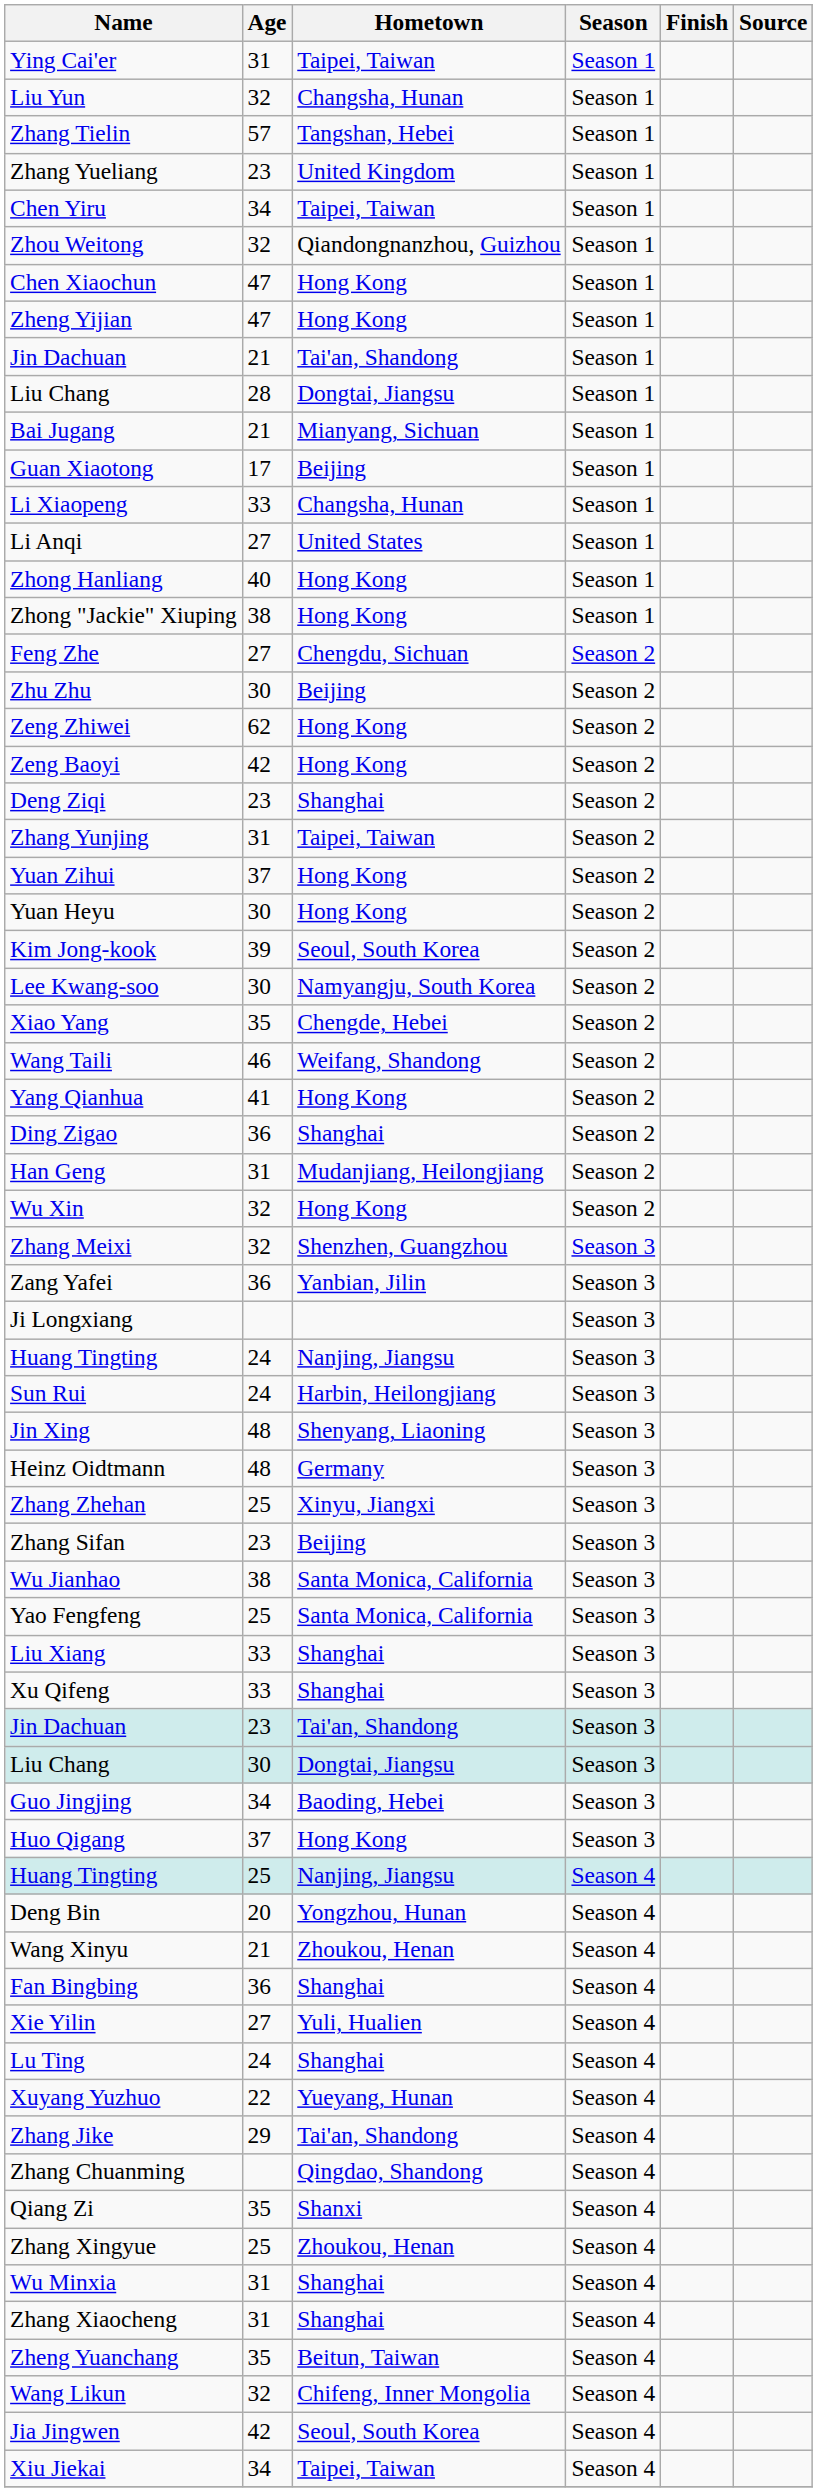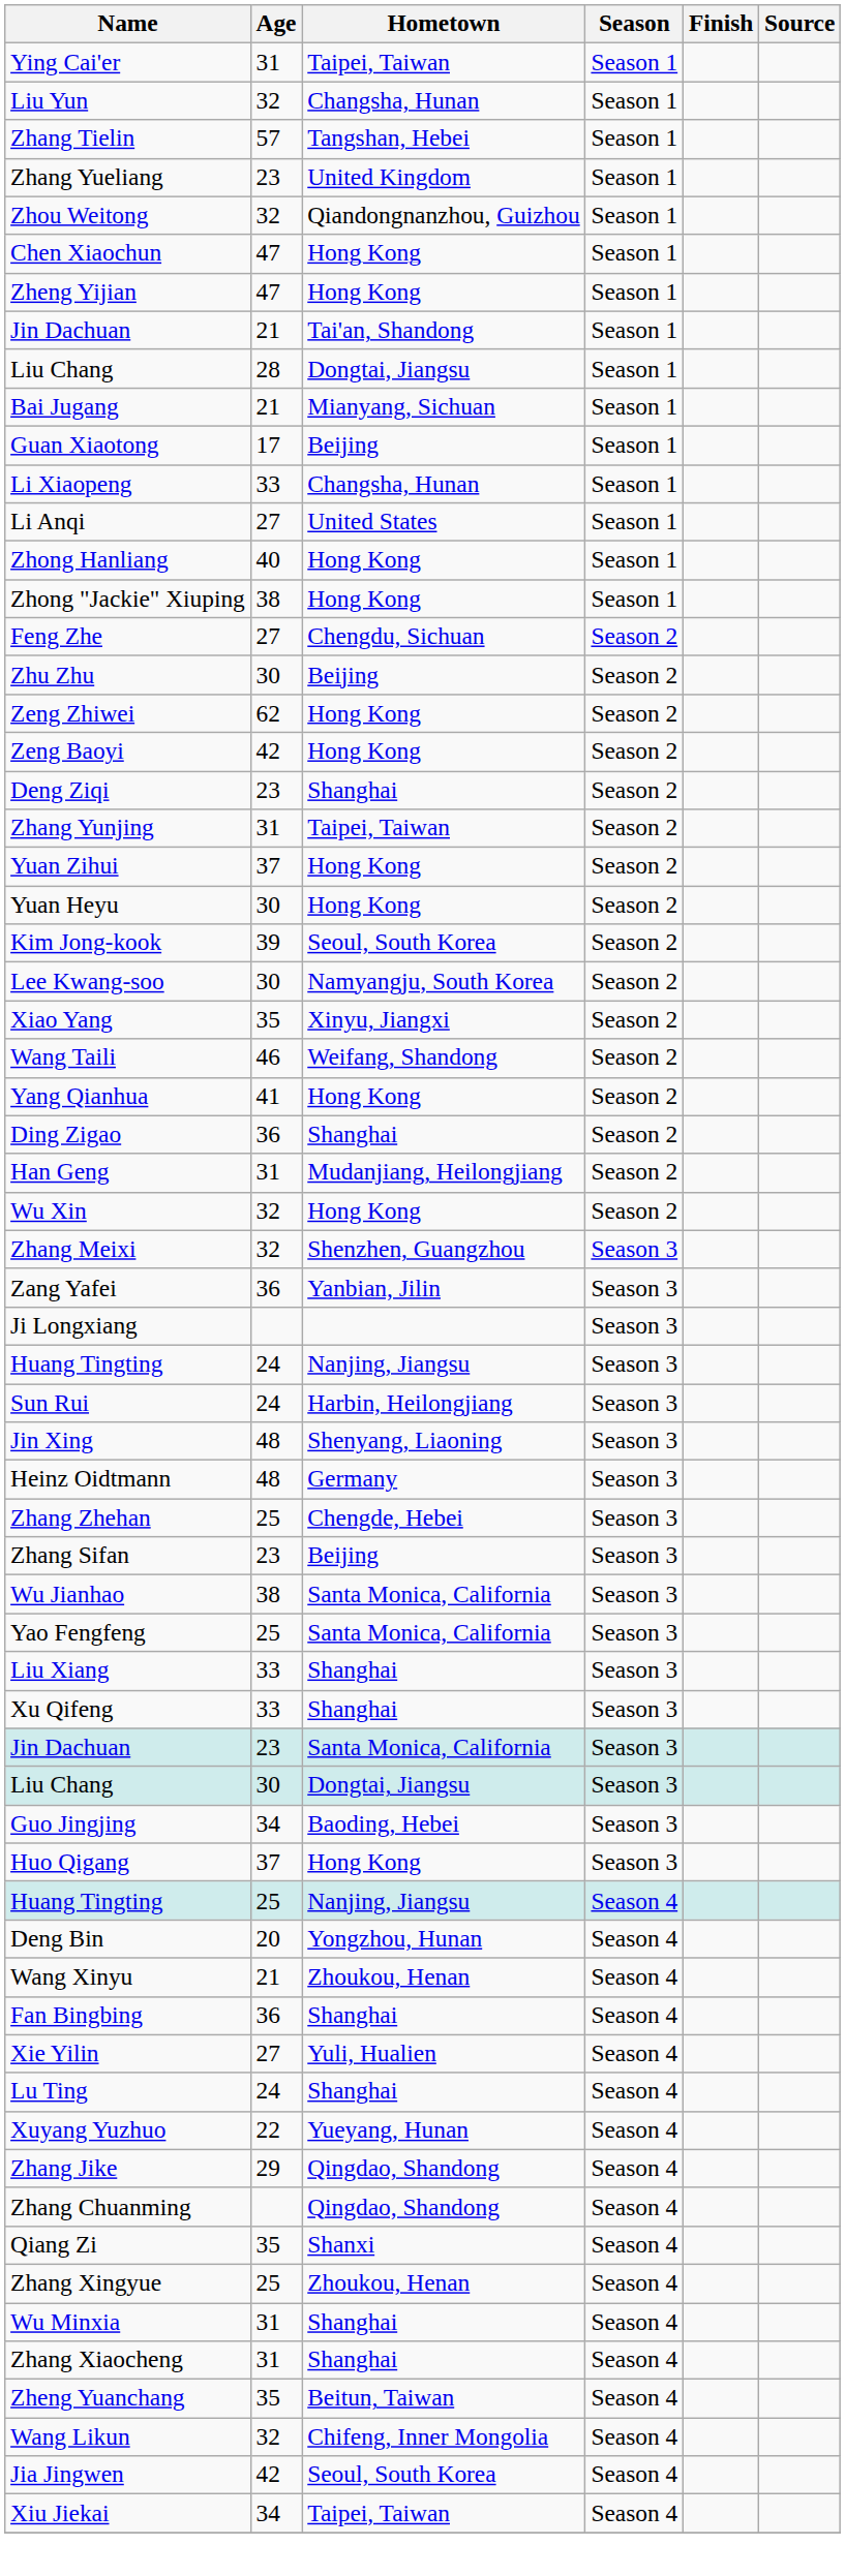 <table class="wikitable sortable">
 <tr>
 <th>Name</th>
 <th>Age</th>
 <th>Hometown</th>
 <th>Season</th>
 <th>Finish</th>
 <th>Source</th>
 </tr>
 <tr>
 <td><a href='#'>Ying Cai'er</a></td>
 <td>31</td>
 <td><a href='#'>Taipei, Taiwan</a></td>
 <td><a href='#'>Season 1</a></td>
 <td></td>
 <td align="center"></td>
 </tr>
 <tr>
 <td><a href='#'>Liu Yun</a></td>
 <td>32</td>
 <td><a href='#'>Changsha, Hunan</a></td>
 <td>Season 1</td>
 <td></td>
 <td align="center"></td>
 </tr>
 <tr>
 <td><a href='#'>Zhang Tielin</a></td>
 <td>57</td>
 <td><a href='#'>Tangshan, Hebei</a></td>
 <td>Season 1</td>
 <td></td>
 <td align="center"></td>
 </tr>
 <tr>
 <td>Zhang Yueliang</td>
 <td>23</td>
 <td><a href='#'>United Kingdom</a></td>
-<td>Season 1</td>
-<td></td>
-<td align="center"></td>
-</tr>
-<tr>
-<td><a href='#'>Chen Yiru</a></td>
-<td>34</td>
-<td><a href='#'>Taipei, Taiwan</a></td>
 <td>Season 1</td>
 <td></td>
 <td align="center"></td>
 </tr>
 <tr>
 <td><a href='#'>Zhou Weitong</a></td>
 <td>32</td>
 <td>Qiandongnanzhou, <a href='#'>Guizhou</a></td>
 <td>Season 1</td>
 <td></td>
 <td align="center"></td>
 </tr>
 <tr>
 <td><a href='#'>Chen Xiaochun</a></td>
 <td>47</td>
 <td><a href='#'>Hong Kong</a></td>
 <td>Season 1</td>
 <td></td>
 <td align="center"></td>
 </tr>
 <tr>
 <td><a href='#'>Zheng Yijian</a></td>
 <td>47</td>
 <td><a href='#'>Hong Kong</a></td>
 <td>Season 1</td>
 <td></td>
 <td align="center"></td>
 </tr>
 <tr>
 <td><a href='#'>Jin Dachuan</a></td>
 <td>21</td>
 <td><a href='#'>Tai'an, Shandong</a></td>
 <td>Season 1</td>
 <td></td>
 <td align="center"></td>
 </tr>
 <tr>
 <td>Liu Chang</td>
 <td>28</td>
 <td><a href='#'>Dongtai, Jiangsu</a></td>
 <td>Season 1</td>
 <td></td>
 <td align="center"></td>
 </tr>
 <tr>
 <td><a href='#'>Bai Jugang</a></td>
 <td>21</td>
 <td><a href='#'>Mianyang, Sichuan</a></td>
 <td>Season 1</td>
 <td></td>
 <td align="center"></td>
 </tr>
 <tr>
 <td><a href='#'>Guan Xiaotong</a></td>
 <td>17</td>
 <td><a href='#'>Beijing</a></td>
 <td>Season 1</td>
 <td></td>
 <td align="center"></td>
 </tr>
 <tr>
 <td><a href='#'>Li Xiaopeng</a></td>
 <td>33</td>
 <td><a href='#'>Changsha, Hunan</a></td>
 <td>Season 1</td>
 <td></td>
 <td align="center"></td>
 </tr>
 <tr>
 <td>Li Anqi</td>
 <td>27</td>
 <td><a href='#'>United States</a></td>
 <td>Season 1</td>
 <td></td>
 <td align="center"></td>
 </tr>
 <tr>
 <td><a href='#'>Zhong Hanliang</a></td>
 <td>40</td>
 <td><a href='#'>Hong Kong</a></td>
 <td>Season 1</td>
 <td></td>
 <td align="center"></td>
 </tr>
 <tr>
 <td>Zhong "Jackie" Xiuping</td>
 <td>38</td>
 <td><a href='#'>Hong Kong</a></td>
 <td>Season 1</td>
 <td></td>
 <td align="center"></td>
 </tr>
 <tr>
 <td><a href='#'>Feng Zhe</a></td>
 <td>27</td>
 <td><a href='#'>Chengdu, Sichuan</a></td>
 <td><a href='#'>Season 2</a></td>
 <td></td>
 <td align="center"></td>
 </tr>
 <tr>
 <td><a href='#'>Zhu Zhu</a></td>
 <td>30</td>
 <td><a href='#'>Beijing</a></td>
 <td>Season 2</td>
 <td></td>
 <td align="center"></td>
 </tr>
 <tr>
 <td><a href='#'>Zeng Zhiwei</a></td>
 <td>62</td>
 <td><a href='#'>Hong Kong</a></td>
 <td>Season 2</td>
 <td></td>
 <td align="center"></td>
 </tr>
 <tr>
 <td><a href='#'>Zeng Baoyi</a></td>
 <td>42</td>
 <td><a href='#'>Hong Kong</a></td>
 <td>Season 2</td>
 <td></td>
 <td align="center"></td>
 </tr>
 <tr>
 <td><a href='#'>Deng Ziqi</a></td>
 <td>23</td>
 <td><a href='#'>Shanghai</a></td>
 <td>Season 2</td>
 <td></td>
 <td align="center"></td>
 </tr>
 <tr>
 <td><a href='#'>Zhang Yunjing</a></td>
 <td>31</td>
 <td><a href='#'>Taipei, Taiwan</a></td>
 <td>Season 2</td>
 <td></td>
 <td align="center"></td>
 </tr>
 <tr>
 <td><a href='#'>Yuan Zihui</a></td>
 <td>37</td>
 <td><a href='#'>Hong Kong</a></td>
 <td>Season 2</td>
 <td></td>
 <td align="center"></td>
 </tr>
 <tr>
 <td>Yuan Heyu</td>
 <td>30</td>
 <td><a href='#'>Hong Kong</a></td>
 <td>Season 2</td>
 <td></td>
 <td align="center"></td>
 </tr>
 <tr>
 <td><a href='#'>Kim Jong-kook</a></td>
 <td>39</td>
 <td><a href='#'>Seoul, South Korea</a></td>
 <td>Season 2</td>
 <td></td>
 <td align="center"></td>
 </tr>
 <tr>
 <td><a href='#'>Lee Kwang-soo</a></td>
 <td>30</td>
 <td><a href='#'>Namyangju, South Korea</a></td>
 <td>Season 2</td>
 <td></td>
 <td align="center"></td>
 </tr>
 <tr>
 <td><a href='#'>Xiao Yang</a></td>
 <td>35</td>
-<td><a href='#'>Chengde, Hebei</a></td>
+<td><a href='#'>Xinyu, Jiangxi</a></td>
 <td>Season 2</td>
 <td></td>
 <td align="center"></td>
 </tr>
 <tr>
 <td><a href='#'>Wang Taili</a></td>
 <td>46</td>
 <td><a href='#'>Weifang, Shandong</a></td>
 <td>Season 2</td>
 <td></td>
 <td align="center"></td>
 </tr>
 <tr>
 <td><a href='#'>Yang Qianhua</a></td>
 <td>41</td>
 <td><a href='#'>Hong Kong</a></td>
 <td>Season 2</td>
 <td></td>
 <td align="center"></td>
 </tr>
 <tr>
 <td><a href='#'>Ding Zigao</a></td>
 <td>36</td>
 <td><a href='#'>Shanghai</a></td>
 <td>Season 2</td>
 <td></td>
 <td align="center"></td>
 </tr>
 <tr>
 <td><a href='#'>Han Geng</a></td>
 <td>31</td>
 <td><a href='#'>Mudanjiang, Heilongjiang</a></td>
 <td>Season 2</td>
 <td></td>
 <td align="center"></td>
 </tr>
 <tr>
 <td><a href='#'>Wu Xin</a></td>
 <td>32</td>
 <td><a href='#'>Hong Kong</a></td>
 <td>Season 2</td>
 <td></td>
 <td align="center"></td>
 </tr>
 <tr>
 <td><a href='#'>Zhang Meixi</a></td>
 <td>32</td>
 <td><a href='#'>Shenzhen, Guangzhou</a></td>
 <td><a href='#'>Season 3</a></td>
 <td></td>
 <td align="center"></td>
 </tr>
 <tr>
 <td>Zang Yafei</td>
 <td>36</td>
 <td><a href='#'>Yanbian, Jilin</a></td>
 <td>Season 3</td>
 <td></td>
 <td align="center"></td>
 </tr>
 <tr>
 <td>Ji Longxiang</td>
 <td></td>
 <td></td>
 <td>Season 3</td>
 <td></td>
 <td align="center"></td>
 </tr>
 <tr>
 <td><a href='#'>Huang Tingting</a></td>
 <td>24</td>
 <td><a href='#'>Nanjing, Jiangsu</a></td>
 <td>Season 3</td>
 <td></td>
 <td align="center"></td>
 </tr>
 <tr>
 <td><a href='#'>Sun Rui</a></td>
 <td>24</td>
 <td><a href='#'>Harbin, Heilongjiang</a></td>
 <td>Season 3</td>
 <td></td>
 <td align="center"></td>
 </tr>
 <tr>
 <td><a href='#'>Jin Xing</a></td>
 <td>48</td>
 <td><a href='#'>Shenyang, Liaoning</a></td>
 <td>Season 3</td>
 <td></td>
 <td align="center"></td>
 </tr>
 <tr>
 <td>Heinz Oidtmann</td>
 <td>48</td>
 <td><a href='#'>Germany</a></td>
 <td>Season 3</td>
 <td></td>
 <td align="center"></td>
 </tr>
 <tr>
 <td><a href='#'>Zhang Zhehan</a></td>
 <td>25</td>
-<td><a href='#'>Xinyu, Jiangxi</a></td>
+<td><a href='#'>Chengde, Hebei</a></td>
 <td>Season 3</td>
 <td></td>
 <td align="center"></td>
 </tr>
 <tr>
 <td>Zhang Sifan</td>
 <td>23</td>
 <td><a href='#'>Beijing</a></td>
 <td>Season 3</td>
 <td></td>
 <td align="center"></td>
 </tr>
 <tr>
 <td><a href='#'>Wu Jianhao</a></td>
 <td>38</td>
 <td><a href='#'>Santa Monica, California</a></td>
 <td>Season 3</td>
 <td></td>
 <td align="center"></td>
 </tr>
 <tr>
 <td>Yao Fengfeng</td>
 <td>25</td>
 <td><a href='#'>Santa Monica, California</a></td>
 <td>Season 3</td>
 <td></td>
 <td align="center"></td>
 </tr>
 <tr>
 <td><a href='#'>Liu Xiang</a></td>
 <td>33</td>
 <td><a href='#'>Shanghai</a></td>
 <td>Season 3</td>
 <td></td>
 <td align="center"></td>
 </tr>
 <tr>
 <td>Xu Qifeng</td>
 <td>33</td>
 <td><a href='#'>Shanghai</a></td>
 <td>Season 3</td>
 <td></td>
 <td align="center"></td>
 </tr>
 <tr style="background:#CFECEC;">
 <td><a href='#'>Jin Dachuan</a></td>
 <td>23</td>
-<td><a href='#'>Tai'an, Shandong</a></td>
+<td><a href='#'>Santa Monica, California</a></td>
 <td>Season 3</td>
 <td></td>
 <td align="center"></td>
 </tr>
 <tr style="background:#CFECEC;">
 <td>Liu Chang</td>
 <td>30</td>
 <td><a href='#'>Dongtai, Jiangsu</a></td>
 <td>Season 3</td>
 <td></td>
 <td align="center"></td>
 </tr>
 <tr>
 <td><a href='#'>Guo Jingjing</a></td>
 <td>34</td>
 <td><a href='#'>Baoding, Hebei</a></td>
 <td>Season 3</td>
 <td></td>
 <td align="center"></td>
 </tr>
 <tr>
 <td><a href='#'>Huo Qigang</a></td>
 <td>37</td>
 <td><a href='#'>Hong Kong</a></td>
 <td>Season 3</td>
 <td></td>
 <td align="center"></td>
 </tr>
 <tr style="background:#CFECEC;">
 <td><a href='#'>Huang Tingting</a></td>
 <td>25</td>
 <td><a href='#'>Nanjing, Jiangsu</a></td>
 <td><a href='#'>Season 4</a></td>
 <td></td>
 <td align="center"></td>
 </tr>
 <tr>
 <td>Deng Bin</td>
 <td>20</td>
 <td><a href='#'>Yongzhou, Hunan</a></td>
 <td>Season 4</td>
 <td></td>
 <td align="center"></td>
 </tr>
 <tr>
 <td>Wang Xinyu</td>
 <td>21</td>
 <td><a href='#'>Zhoukou, Henan</a></td>
 <td>Season 4</td>
 <td></td>
 <td align="center"></td>
 </tr>
 <tr>
 <td><a href='#'>Fan Bingbing</a></td>
 <td>36</td>
 <td><a href='#'>Shanghai</a></td>
 <td>Season 4</td>
 <td></td>
 <td align="center"></td>
 </tr>
 <tr>
 <td><a href='#'>Xie Yilin</a></td>
 <td>27</td>
 <td><a href='#'>Yuli, Hualien</a></td>
 <td>Season 4</td>
 <td></td>
 <td align="center"></td>
 </tr>
 <tr>
 <td><a href='#'>Lu Ting</a></td>
 <td>24</td>
 <td><a href='#'>Shanghai</a></td>
 <td>Season 4</td>
 <td></td>
 <td align="center"></td>
 </tr>
 <tr>
 <td><a href='#'>Xuyang Yuzhuo</a></td>
 <td>22</td>
 <td><a href='#'>Yueyang, Hunan</a></td>
 <td>Season 4</td>
 <td></td>
 <td align="center"></td>
 </tr>
 <tr>
 <td><a href='#'>Zhang Jike</a></td>
 <td>29</td>
-<td><a href='#'>Tai'an, Shandong</a></td>
+<td><a href='#'>Qingdao, Shandong</a></td>
 <td>Season 4</td>
 <td></td>
 <td align="center"></td>
 </tr>
 <tr>
 <td>Zhang Chuanming</td>
 <td></td>
 <td><a href='#'>Qingdao, Shandong</a></td>
 <td>Season 4</td>
 <td></td>
 <td align="center"></td>
 </tr>
 <tr>
 <td>Qiang Zi</td>
 <td>35</td>
 <td><a href='#'>Shanxi</a></td>
 <td>Season 4</td>
 <td></td>
 <td align="center"></td>
 </tr>
 <tr>
 <td>Zhang Xingyue</td>
 <td>25</td>
 <td><a href='#'>Zhoukou, Henan</a></td>
 <td>Season 4</td>
 <td></td>
 <td align="center"></td>
 </tr>
 <tr>
 <td><a href='#'>Wu Minxia</a></td>
 <td>31</td>
 <td><a href='#'>Shanghai</a></td>
 <td>Season 4</td>
 <td></td>
 <td align="center"></td>
 </tr>
 <tr>
 <td>Zhang Xiaocheng</td>
 <td>31</td>
 <td><a href='#'>Shanghai</a></td>
 <td>Season 4</td>
 <td></td>
 <td align="center"></td>
 </tr>
 <tr>
 <td><a href='#'>Zheng Yuanchang</a></td>
 <td>35</td>
 <td><a href='#'>Beitun, Taiwan</a></td>
 <td>Season 4</td>
 <td></td>
 <td align="center"></td>
 </tr>
 <tr>
 <td><a href='#'>Wang Likun</a></td>
 <td>32</td>
 <td><a href='#'>Chifeng, Inner Mongolia</a></td>
 <td>Season 4</td>
 <td></td>
 <td align="center"></td>
 </tr>
 <tr>
 <td><a href='#'>Jia Jingwen</a></td>
 <td>42</td>
 <td><a href='#'>Seoul, South Korea</a></td>
 <td>Season 4</td>
 <td></td>
 <td align="center"></td>
 </tr>
 <tr>
 <td><a href='#'>Xiu Jiekai</a></td>
 <td>34</td>
 <td><a href='#'>Taipei, Taiwan</a></td>
 <td>Season 4</td>
 <td></td>
 <td align="center"></td>
 </tr>
 <tr>
 </tr>
 </table>
